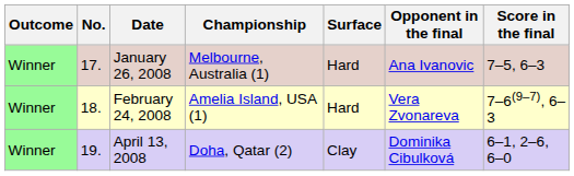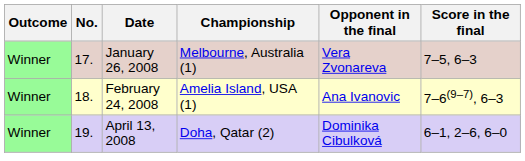 <table class="sortable wikitable">
 <tr>
 <th width=75>Outcome</th>
 <th width=35>No.</th>
 <th width=110>Date</th>
 <th width=250>Championship</th>
-<th width=60>Surface</th>
 <th width=180>Opponent in the final</th>
 <th width=230>Score in the final</th>
 </tr>
 <tr bgcolor=#e5d1cb>
 <td bgcolor=98FB98>Winner</td>
 <td>17.</td>
 <td>January 26, 2008</td>
 <td> <a href='#'>Melbourne</a>, Australia (1)</td>
-<td>Hard</td>
-<td> <a href='#'>Ana Ivanovic</a></td>
+<td> <a href='#'>Vera Zvonareva</a></td>
 <td>7–5, 6–3</td>
 </tr>
 <tr bgcolor=#ffffcc>
 <td bgcolor=98FB98>Winner</td>
 <td>18.</td>
 <td>February 24, 2008</td>
 <td> <a href='#'>Amelia Island</a>, USA (1)</td>
-<td>Hard</td>
-<td> <a href='#'>Vera Zvonareva</a></td>
+<td> <a href='#'>Ana Ivanovic</a></td>
 <td>7–6<sup>(9–7)</sup>, 6–3</td>
 </tr>
 <tr bgcolor=#D8CEF6>
 <td bgcolor=98FB98>Winner</td>
 <td>19.</td>
 <td>April 13, 2008</td>
 <td> <a href='#'>Doha</a>, Qatar (2)</td>
-<td>Clay</td>
 <td> <a href='#'>Dominika Cibulková</a></td>
 <td>6–1, 2–6, 6–0</td>
 </tr>
 </table>
